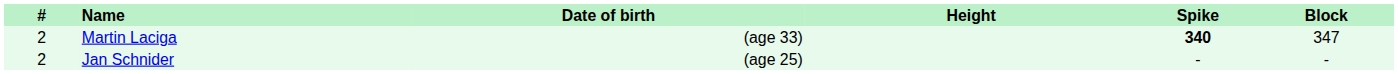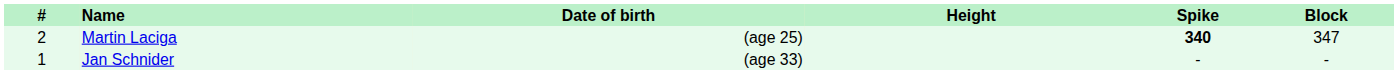 <table border=0 cellpadding=2 cellspacing=0  |- bgcolor=#FFECCE style="text-align:center; font-size:90%;" width=100%>
 <tr bgcolor=#BBF0C9>
 <th width=5%>#</th>
 <th width=22% align=left>Name</th>
 <th width=26%>Date of birth</th>
 <th width=22%>Height</th>
 <th width=8%>Spike</th>
 <th width=9%>Block</th>
 </tr>
 <tr bgcolor=#E7FAEC>
 <td>2</td>
 <td align=left><a href='#'>Martin Laciga</a></td>
-<td align=right> (age 33)</td>
+<td align=right> (age 25)</td>
 <td></td>
 <td><strong>340</strong></td>
 <td>347</td>
 </tr>
 <tr bgcolor=#E7FAEC>
-<td>2</td>
+<td>1</td>
 <td align=left><a href='#'>Jan Schnider</a></td>
-<td align=right> (age 25)</td>
+<td align=right> (age 33)</td>
 <td></td>
 <td>-</td>
 <td>-</td>
 </tr>
 </table>
